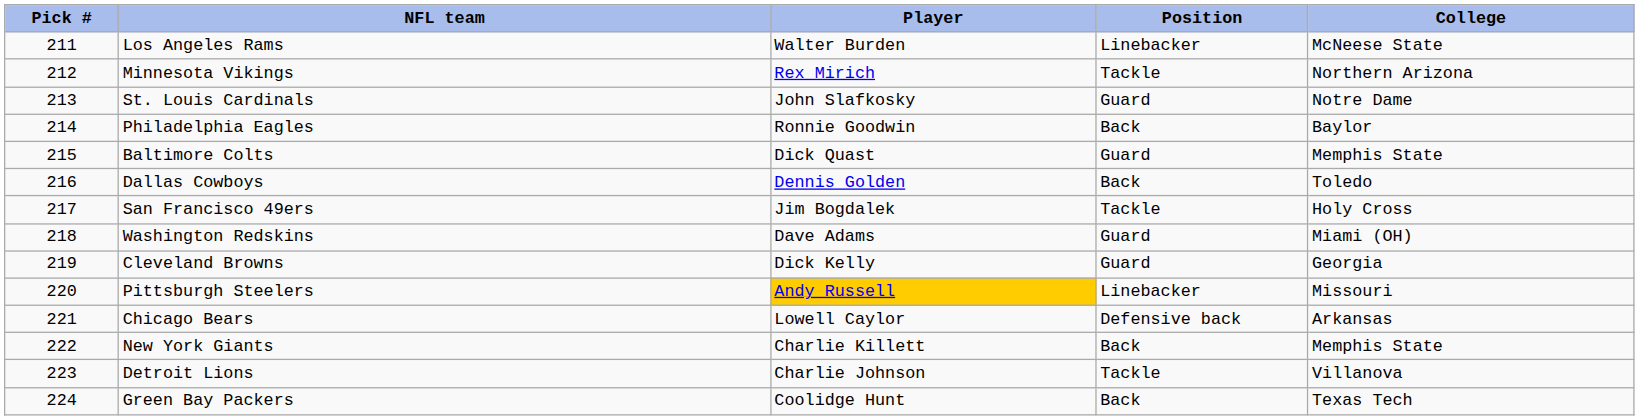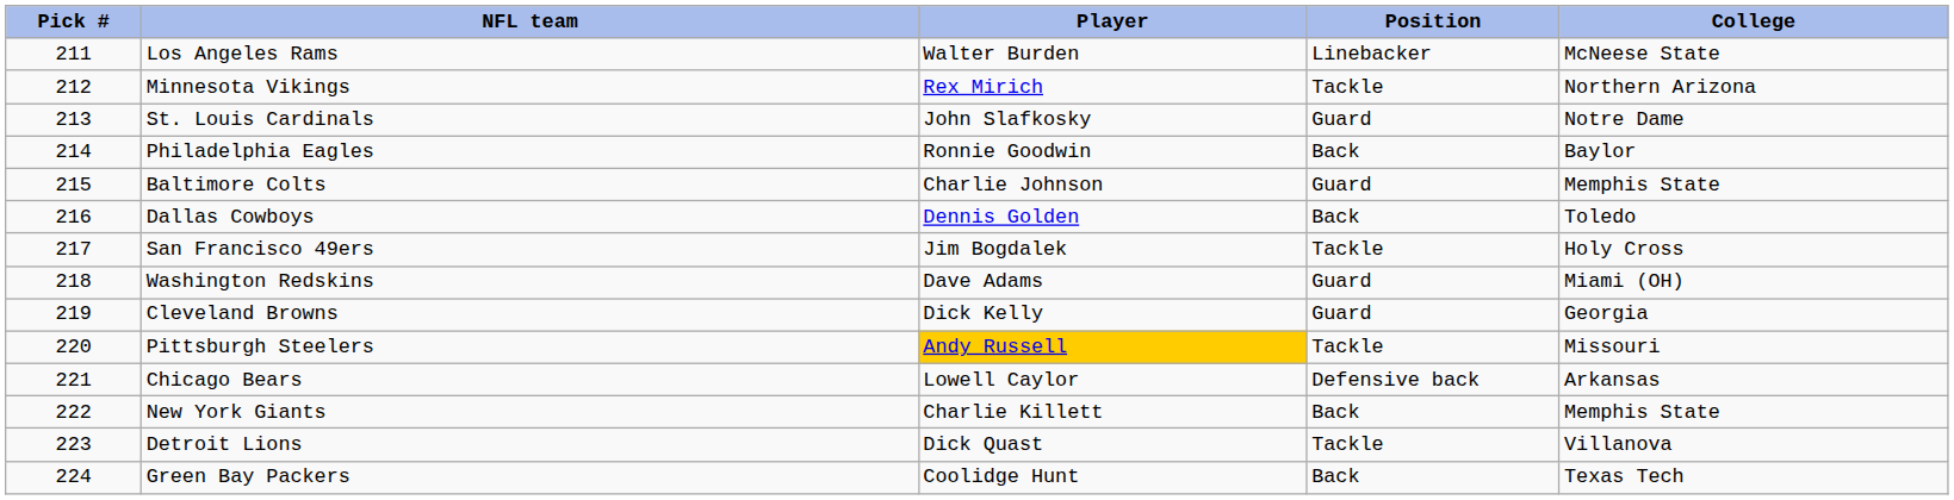 <table class="wikitable sortable sortable" style="width: 100%">
 <tr>
 <th style="background:#A8BDEC;" width=7%>Pick #</th>
 <th width=40% style="background:#A8BDEC;">NFL team</th>
 <th width=20% style="background:#A8BDEC;">Player</th>
 <th width=13% style="background:#A8BDEC;">Position</th>
 <th style="background:#A8BDEC;">College</th>
 </tr>
 <tr>
 <td align=center>211</td>
 <td>Los Angeles Rams</td>
 <td>Walter Burden</td>
 <td>Linebacker</td>
 <td>McNeese State</td>
 </tr>
 <tr>
 <td align=center>212</td>
 <td>Minnesota Vikings</td>
 <td><a href='#'>Rex Mirich</a></td>
 <td>Tackle</td>
 <td>Northern Arizona</td>
 </tr>
 <tr>
 <td align=center>213</td>
 <td>St. Louis Cardinals</td>
 <td>John Slafkosky</td>
 <td>Guard</td>
 <td>Notre Dame</td>
 </tr>
 <tr>
 <td align=center>214</td>
 <td>Philadelphia Eagles</td>
 <td>Ronnie Goodwin</td>
 <td>Back</td>
 <td>Baylor</td>
 </tr>
 <tr>
 <td align=center>215</td>
 <td>Baltimore Colts</td>
-<td>Dick Quast</td>
+<td>Charlie Johnson</td>
 <td>Guard</td>
 <td>Memphis State</td>
 </tr>
 <tr>
 <td align=center>216</td>
 <td>Dallas Cowboys</td>
 <td><a href='#'>Dennis Golden</a></td>
 <td>Back</td>
 <td>Toledo</td>
 </tr>
 <tr>
 <td align=center>217</td>
 <td>San Francisco 49ers</td>
 <td>Jim Bogdalek</td>
 <td>Tackle</td>
 <td>Holy Cross</td>
 </tr>
 <tr>
 <td align=center>218</td>
 <td>Washington Redskins</td>
 <td>Dave Adams</td>
 <td>Guard</td>
 <td>Miami (OH)</td>
 </tr>
 <tr>
 <td align=center>219</td>
 <td>Cleveland Browns</td>
 <td>Dick Kelly</td>
 <td>Guard</td>
 <td>Georgia</td>
 </tr>
 <tr>
 <td align=center>220</td>
 <td>Pittsburgh Steelers</td>
 <td bgcolor="#FFCC00"><a href='#'>Andy Russell</a></td>
-<td>Linebacker</td>
+<td>Tackle</td>
 <td>Missouri</td>
 </tr>
 <tr>
 <td align=center>221</td>
 <td>Chicago Bears</td>
 <td>Lowell Caylor</td>
 <td>Defensive back</td>
 <td>Arkansas</td>
 </tr>
 <tr>
 <td align=center>222</td>
 <td>New York Giants</td>
 <td>Charlie Killett</td>
 <td>Back</td>
 <td>Memphis State</td>
 </tr>
 <tr>
 <td align=center>223</td>
 <td>Detroit Lions</td>
-<td>Charlie Johnson</td>
+<td>Dick Quast</td>
 <td>Tackle</td>
 <td>Villanova</td>
 </tr>
 <tr>
 <td align=center>224</td>
 <td>Green Bay Packers</td>
 <td>Coolidge Hunt</td>
 <td>Back</td>
 <td>Texas Tech</td>
 </tr>
 </table>
